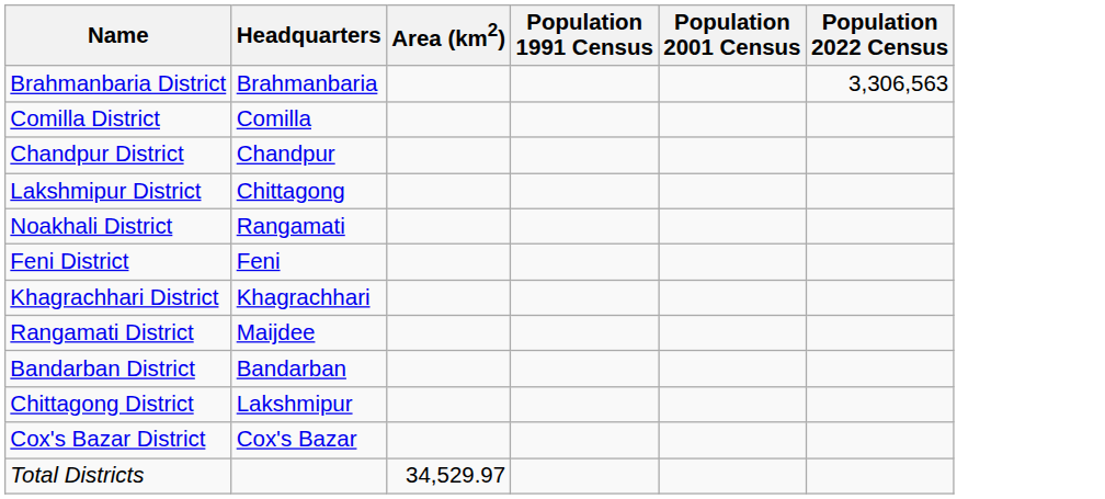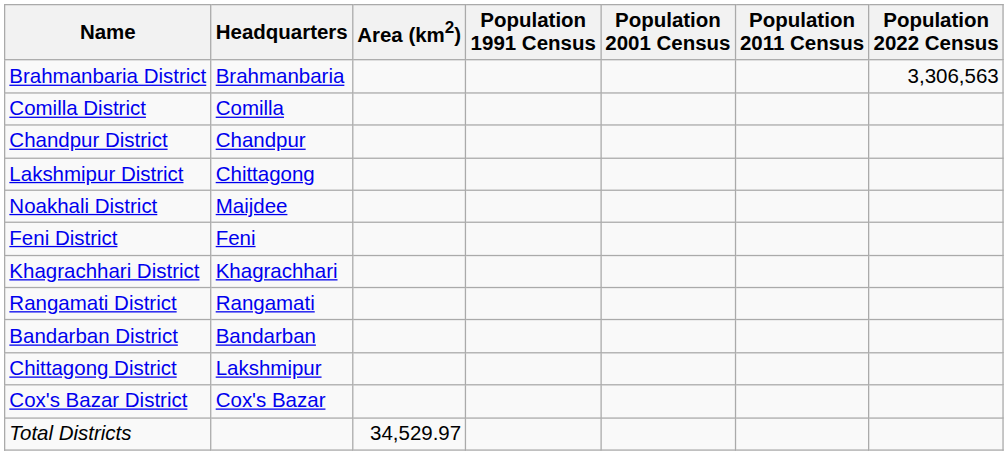 <table class="wikitable sortable" style="margin-bottom: 0;">
 <tr>
 <th>Name</th>
 <th>Headquarters</th>
 <th>Area (km<sup>2</sup>)</th>
 <th>Population <br> 1991 Census</th>
 <th>Population <br> 2001 Census</th>
+<th>Population <br> 2011 Census</th>
 <th>Population <br> 2022 Census</th>
 </tr>
 <tr>
 <td><a href='#'>Brahmanbaria District</a></td>
 <td><a href='#'>Brahmanbaria</a></td>
+<td align="right"></td>
 <td align="right"></td>
 <td align="right"></td>
 <td align="right"></td>
 <td align="right">3,306,563</td>
 </tr>
 <tr>
 <td><a href='#'>Comilla District</a></td>
 <td><a href='#'>Comilla</a></td>
 <td align="right"></td>
 <td align="right"></td>
 <td align="right"></td>
 <td align="right"></td>
+<td align="right"></td>
 </tr>
 <tr>
 <td><a href='#'>Chandpur District</a></td>
 <td><a href='#'>Chandpur</a></td>
+<td align="right"></td>
 <td align="right"></td>
 <td align="right"></td>
 <td align="right"></td>
 <td align="right"></td>
 </tr>
 <tr>
 <td><a href='#'>Lakshmipur District</a></td>
 <td><a href='#'>Chittagong</a></td>
 <td align="right"></td>
 <td align="right"></td>
 <td align="right"></td>
 <td align="right"></td>
+<td align="right"></td>
 </tr>
 <tr>
 <td><a href='#'>Noakhali District</a></td>
-<td><a href='#'>Rangamati</a></td>
+<td><a href='#'>Maijdee</a></td>
+<td align="right"></td>
 <td align="right"></td>
 <td align="right"></td>
 <td align="right"></td>
 <td align="right"></td>
 </tr>
 <tr>
 <td><a href='#'>Feni District</a></td>
 <td><a href='#'>Feni</a></td>
 <td align="right"></td>
 <td align="right"></td>
 <td align="right"></td>
 <td align="right"></td>
+<td align="right"></td>
 </tr>
 <tr>
 <td><a href='#'>Khagrachhari District</a></td>
 <td><a href='#'>Khagrachhari</a></td>
 <td align="right"></td>
 <td align="right"></td>
 <td align="right"></td>
 <td align="right"></td>
+<td align="right"></td>
 </tr>
 <tr>
 <td><a href='#'>Rangamati District</a></td>
-<td><a href='#'>Maijdee</a></td>
+<td><a href='#'>Rangamati</a></td>
+<td align="right"></td>
 <td align="right"></td>
 <td align="right"></td>
 <td align="right"></td>
 <td align="right"></td>
 </tr>
 <tr>
 <td><a href='#'>Bandarban District</a></td>
 <td><a href='#'>Bandarban</a></td>
 <td align="right"></td>
 <td align="right"></td>
 <td align="right"></td>
 <td align="right"></td>
+<td align="right"></td>
 </tr>
 <tr>
 <td><a href='#'>Chittagong District</a></td>
 <td><a href='#'>Lakshmipur</a></td>
+<td align="right"></td>
 <td align="right"></td>
 <td align="right"></td>
 <td align="right"></td>
 <td align="right"></td>
 </tr>
 <tr>
 <td><a href='#'>Cox's Bazar District</a></td>
 <td><a href='#'>Cox's Bazar</a></td>
 <td align="right"></td>
 <td align="right"></td>
 <td align="right"></td>
 <td align="right"></td>
+<td align="right"></td>
 </tr>
 <tr>
 <td><em>Total Districts</em></td>
 <td></td>
 <td align="right">34,529.97</td>
 <td align="right"></td>
 <td align="right"></td>
 <td align="right"></td>
+<td align="right"></td>
 </tr>
 </table>
